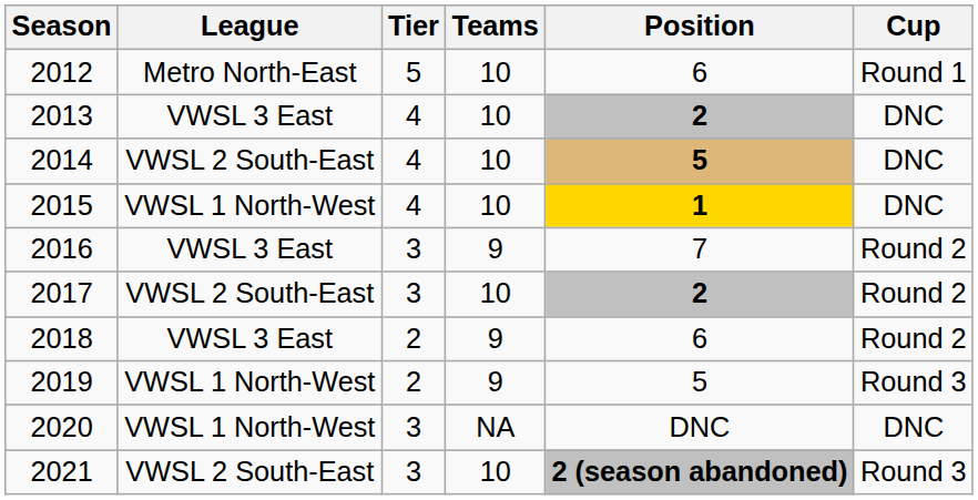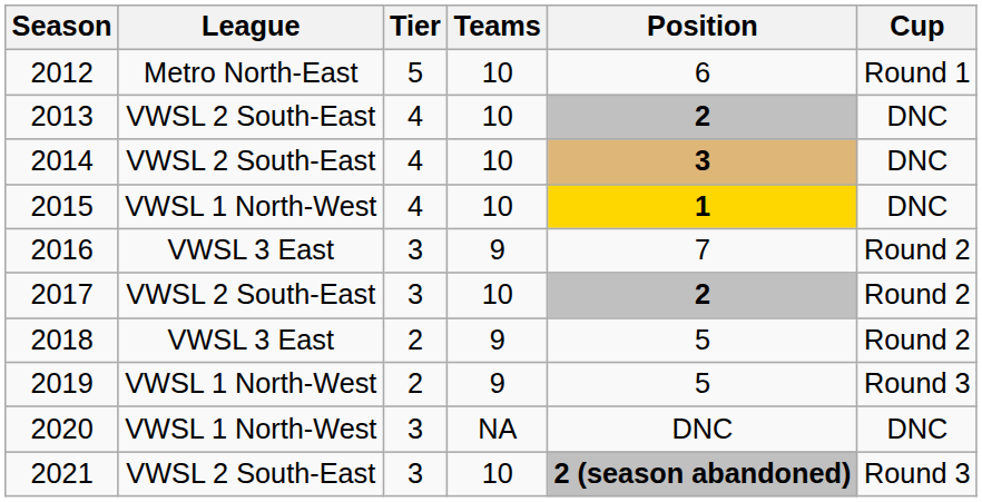 <table class="wikitable">
 <tr style="background:#efefef;">
 <th>Season</th>
 <th>League</th>
 <th>Tier</th>
 <th>Teams</th>
 <th>Position</th>
 <th>Cup</th>
 </tr>
 <tr>
 <td align=center>2012</td>
 <td align=center>Metro North-East</td>
 <td align=center>5</td>
 <td align=center>10</td>
 <td align=center>6</td>
 <td align=center>Round 1</td>
 </tr>
 <tr>
 <td align=center>2013</td>
-<td align=center>VWSL 3 East</td>
+<td align=center>VWSL 2 South-East</td>
 <td align=center>4</td>
 <td align=center>10</td>
 <td align=center style="background:silver;"><strong>2</strong></td>
 <td align=center>DNC</td>
 </tr>
 <tr>
 <td align=center>2014</td>
 <td align=center>VWSL 2 South-East</td>
 <td align=center>4</td>
 <td align=center>10</td>
-<td align=center style="background:#deb678;"><strong>5</strong></td>
+<td align=center style="background:#deb678;"><strong>3</strong></td>
 <td align=center>DNC</td>
 </tr>
 <tr>
 <td align=center>2015</td>
 <td align=center>VWSL 1 North-West</td>
 <td align=center>4</td>
 <td align=center>10</td>
 <td align=center style="background:gold;"><strong>1</strong></td>
 <td align=center>DNC</td>
 </tr>
 <tr>
 <td align=center>2016</td>
 <td align=center>VWSL 3 East</td>
 <td align=center>3</td>
 <td align=center>9</td>
 <td align=center>7</td>
 <td align=center>Round 2</td>
 </tr>
 <tr>
 <td align=center>2017</td>
 <td align=center>VWSL 2 South-East</td>
 <td align=center>3</td>
 <td align=center>10</td>
 <td align=center style="background:silver;"><strong>2</strong></td>
 <td align=center>Round 2</td>
 </tr>
 <tr>
 <td align=center>2018</td>
 <td align=center>VWSL 3 East</td>
 <td align=center>2</td>
 <td align=center>9</td>
-<td align=center>6</td>
+<td align=center>5</td>
 <td align=center>Round 2</td>
 </tr>
 <tr>
 <td align=center>2019</td>
 <td align=center>VWSL 1 North-West</td>
 <td align=center>2</td>
 <td align=center>9</td>
 <td align=center>5</td>
 <td align=center>Round 3</td>
 </tr>
 <tr>
 <td align=center>2020</td>
 <td align=center>VWSL 1 North-West</td>
 <td align=center>3</td>
 <td align=center>NA</td>
 <td align=center>DNC</td>
 <td align=center>DNC</td>
 </tr>
 <tr>
 <td align=center>2021</td>
 <td align=center>VWSL 2 South-East</td>
 <td align=center>3</td>
 <td align=center>10</td>
 <td align=center style="background:silver;"><strong>2 (season abandoned)</strong></td>
 <td align=center>Round 3</td>
 </tr>
 </table>
